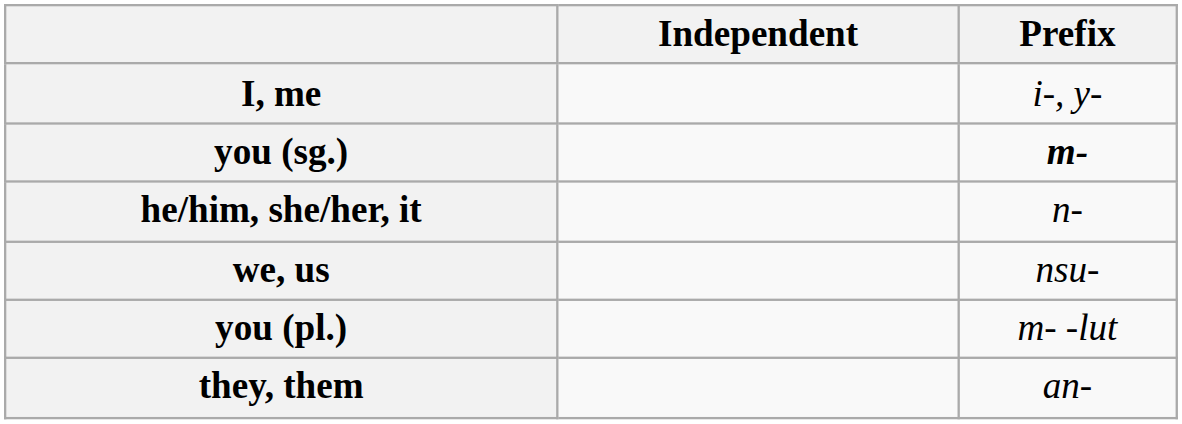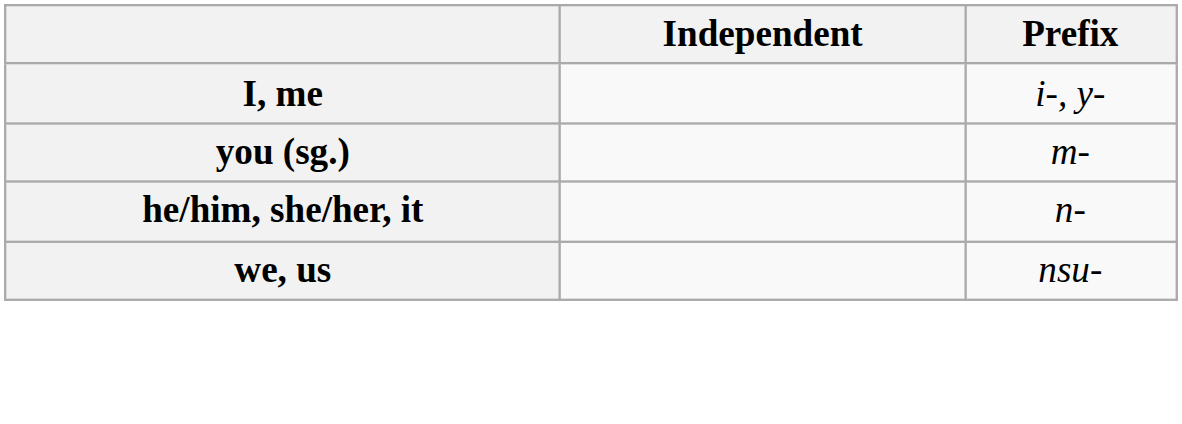 <table class="wikitable" style="text-align: center;" width="40%">
 <tr>
 <th></th>
 <th>Independent</th>
 <th>Prefix</th>
 </tr>
 <tr>
 <th>I, me</th>
 <td></td>
 <td><em>i-, y-</em></td>
 </tr>
 <tr>
 <th>you (sg.)</th>
 <td></td>
-<td><strong><em>m-</em></strong></td>
+<td><em>m-</em></td>
 </tr>
 <tr>
 <th>he/him, she/her, it</th>
 <td></td>
 <td><em>n-</em></td>
 </tr>
 <tr>
 <th>we, us</th>
 <td></td>
 <td><em>nsu-</em></td>
 </tr>
-<tr>
-<th>you (pl.)</th>
-<td></td>
-<td><em>m- -lut</em></td>
-</tr>
-<tr>
-<th>they, them</th>
-<td></td>
-<td><em>an-</em></td>
-</tr>
 </table>
